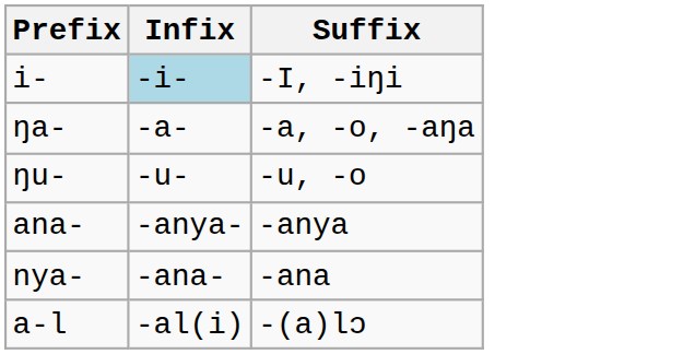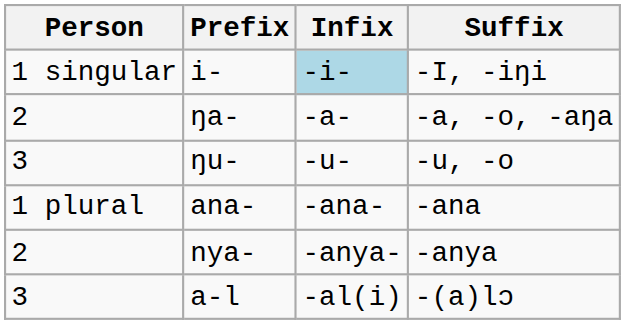 <table class="wikitable">
 <tr>
+<th>Person</th>
 <th>Prefix</th>
 <th>Infix</th>
 <th>Suffix</th>
 </tr>
 <tr>
+<td>1 singular</td>
 <td>i-</td>
 <td style="background: lightblue;">-i-</td>
 <td>-I, -iŋi</td>
 </tr>
 <tr>
+<td>2</td>
 <td>ŋa-</td>
 <td>-a-</td>
 <td>-a, -o, -aŋa</td>
 </tr>
 <tr>
+<td>3</td>
 <td>ŋu-</td>
 <td>-u-</td>
 <td>-u, -o</td>
 </tr>
 <tr>
+<td>1 plural</td>
 <td>ana-</td>
+<td>-ana-</td>
+<td>-ana</td>
+</tr>
+<tr>
+<td>2</td>
+<td>nya-</td>
 <td>-anya-</td>
 <td>-anya</td>
 </tr>
 <tr>
-<td>nya-</td>
-<td>-ana-</td>
-<td>-ana</td>
-</tr>
-<tr>
+<td>3</td>
 <td>a-l</td>
 <td>-al(i)</td>
 <td>-(a)lɔ</td>
 </tr>
 </table>
